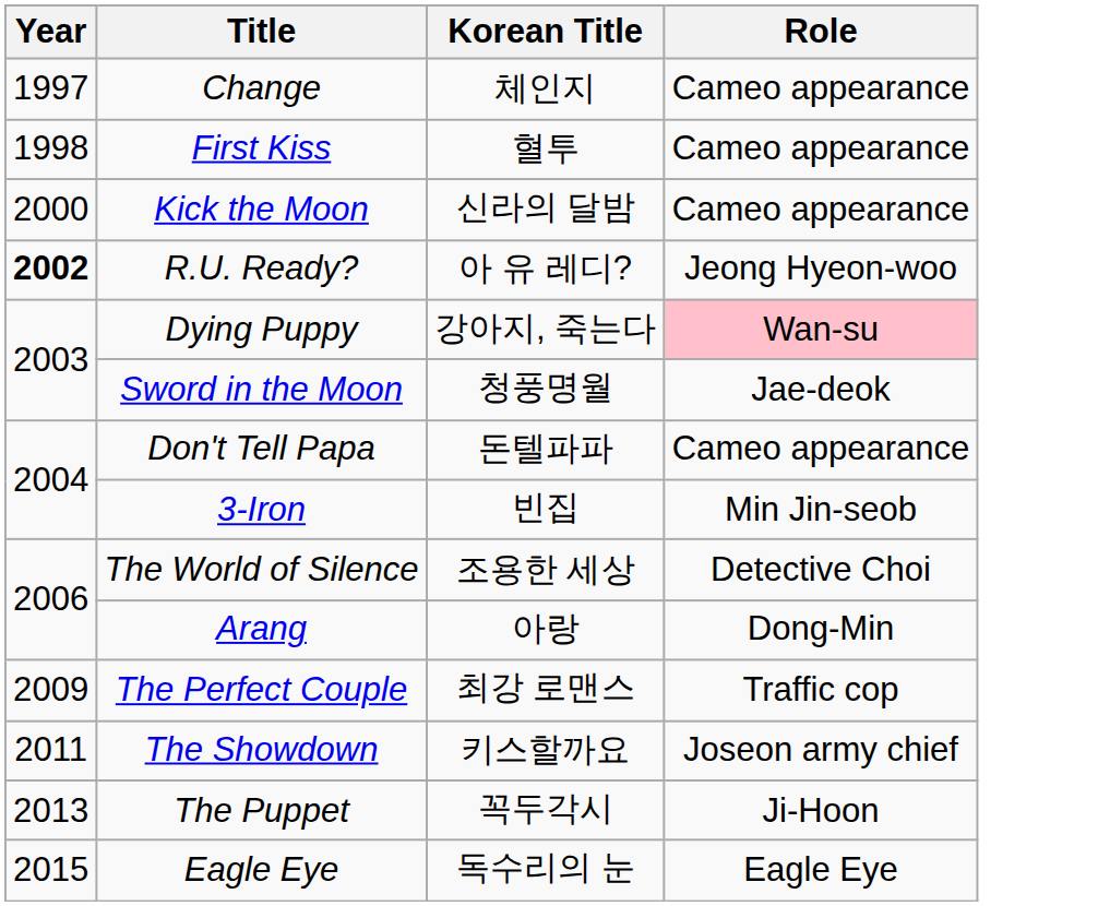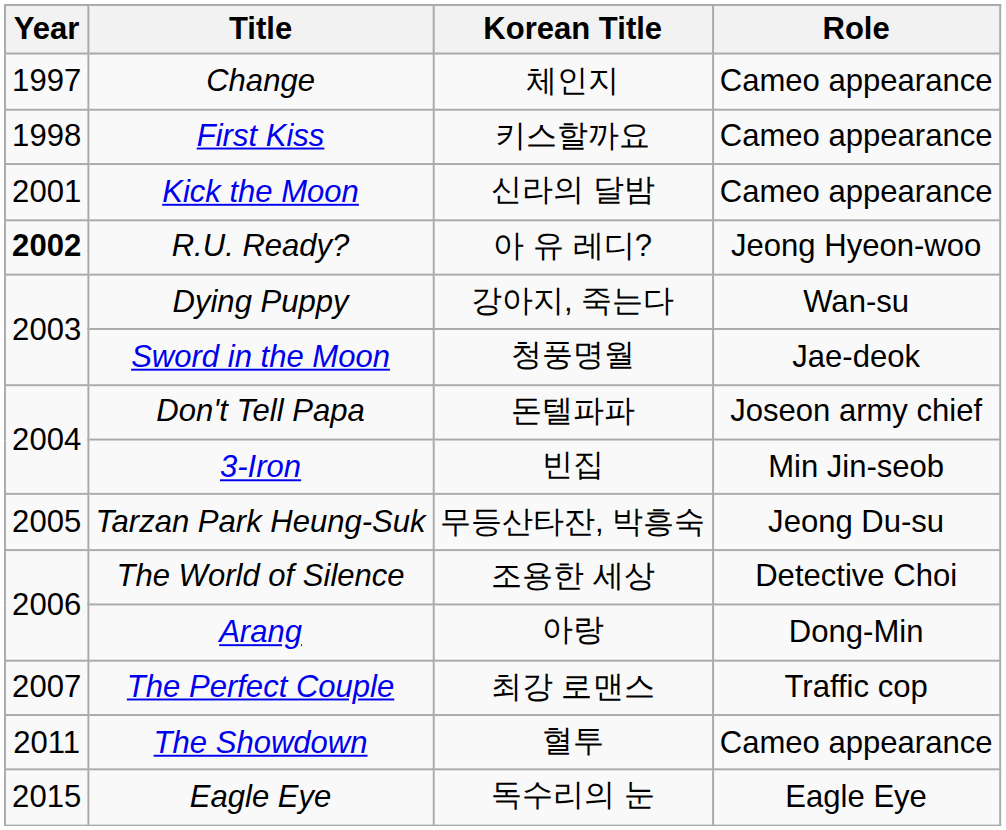 <table class="wikitable" style="text-align:center">
 <tr bgcolor="#CCCCCC">
 <th>Year</th>
 <th>Title</th>
 <th>Korean Title</th>
 <th>Role</th>
 </tr>
 <tr>
 <td>1997</td>
 <td><em>Change</em></td>
 <td>체인지</td>
 <td>Cameo appearance</td>
 </tr>
 <tr>
 <td>1998</td>
 <td><em><a href='#'>First Kiss</a></em></td>
-<td>혈투</td>
+<td>키스할까요</td>
 <td>Cameo appearance</td>
 </tr>
 <tr>
-<td>2000</td>
+<td>2001</td>
 <td><em><a href='#'>Kick the Moon</a></em></td>
 <td>신라의 달밤</td>
 <td>Cameo appearance</td>
 </tr>
 <tr>
 <td><strong>2002</strong></td>
 <td><em>R.U. Ready?</em></td>
 <td>아 유 레디?</td>
 <td>Jeong Hyeon-woo</td>
 </tr>
 <tr>
 <td rowspan="2">2003</td>
 <td><em>Dying Puppy</em></td>
 <td>강아지, 죽는다</td>
-<td style="background: pink;">Wan-su</td>
+<td>Wan-su</td>
 </tr>
 <tr>
 <td><em><a href='#'>Sword in the Moon</a></em></td>
 <td>청풍명월</td>
 <td>Jae-deok</td>
 </tr>
 <tr>
 <td rowspan="2">2004</td>
 <td><em>Don't Tell Papa</em></td>
 <td>돈텔파파</td>
-<td>Cameo appearance</td>
+<td>Joseon army chief</td>
 </tr>
 <tr>
 <td><em><a href='#'>3-Iron</a></em></td>
 <td>빈집</td>
 <td>Min Jin-seob</td>
+</tr>
+<tr>
+<td>2005</td>
+<td><em>Tarzan Park Heung-Suk</em></td>
+<td>무등산타잔, 박흥숙</td>
+<td>Jeong Du‑su</td>
 </tr>
 <tr>
 <td rowspan="2">2006</td>
 <td><em>The World of Silence</em></td>
 <td>조용한 세상</td>
 <td>Detective Choi</td>
 </tr>
 <tr>
 <td><em><a href='#'>Arang</a></em></td>
 <td>아랑</td>
 <td>Dong-Min</td>
 </tr>
 <tr>
-<td>2009</td>
+<td>2007</td>
 <td><em><a href='#'>The Perfect Couple</a></em></td>
 <td>최강 로맨스</td>
 <td>Traffic cop</td>
 </tr>
 <tr>
 <td>2011</td>
 <td><em><a href='#'>The Showdown</a></em></td>
-<td>키스할까요</td>
-<td>Joseon army chief</td>
-</tr>
-<tr>
-<td>2013</td>
-<td><em>The Puppet</em></td>
-<td>꼭두각시</td>
-<td>Ji-Hoon</td>
+<td>혈투</td>
+<td>Cameo appearance</td>
 </tr>
 <tr>
 <td>2015</td>
 <td><em>Eagle Eye</em></td>
 <td>독수리의 눈</td>
 <td>Eagle Eye</td>
 </tr>
 </table>
